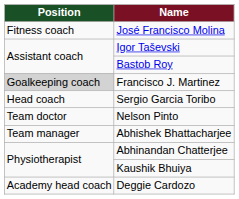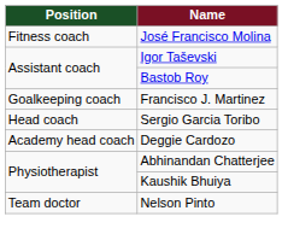 <table class="wikitable" "margin-left:1em;float:center">
 <tr>
 <th style="background:#1A5026; color:white; text-align:center;">Position</th>
 <th style="background:#7A1024; color:white; text-align:center;">Name</th>
 </tr>
 <tr>
 <td>Fitness coach</td>
 <td> <a href='#'>José Francisco Molina</a></td>
 </tr>
 <tr>
 <td rowspan="2">Assistant coach</td>
 <td> <a href='#'>Igor Taševski</a></td>
 </tr>
 <tr>
 <td> <a href='#'>Bastob Roy</a></td>
 </tr>
 <tr>
-<td style="background: lightgrey;">Goalkeeping coach</td>
+<td>Goalkeeping coach</td>
 <td> Francisco J. Martinez</td>
 </tr>
 <tr>
 <td>Head coach</td>
 <td> Sergio Garcia Toribo</td>
 </tr>
 <tr>
-<td>Team doctor</td>
-<td> Nelson Pinto</td>
-</tr>
-<tr>
-<td>Team manager</td>
-<td> Abhishek Bhattacharjee</td>
+<td>Academy head coach</td>
+<td> Deggie Cardozo</td>
 </tr>
 <tr>
 <td rowspan="2">Physiotherapist</td>
 <td> Abhinandan Chatterjee</td>
 </tr>
 <tr>
 <td> Kaushik Bhuiya</td>
 </tr>
 <tr>
-<td>Academy head coach</td>
-<td> Deggie Cardozo</td>
+<td>Team doctor</td>
+<td> Nelson Pinto</td>
 </tr>
 </table>
